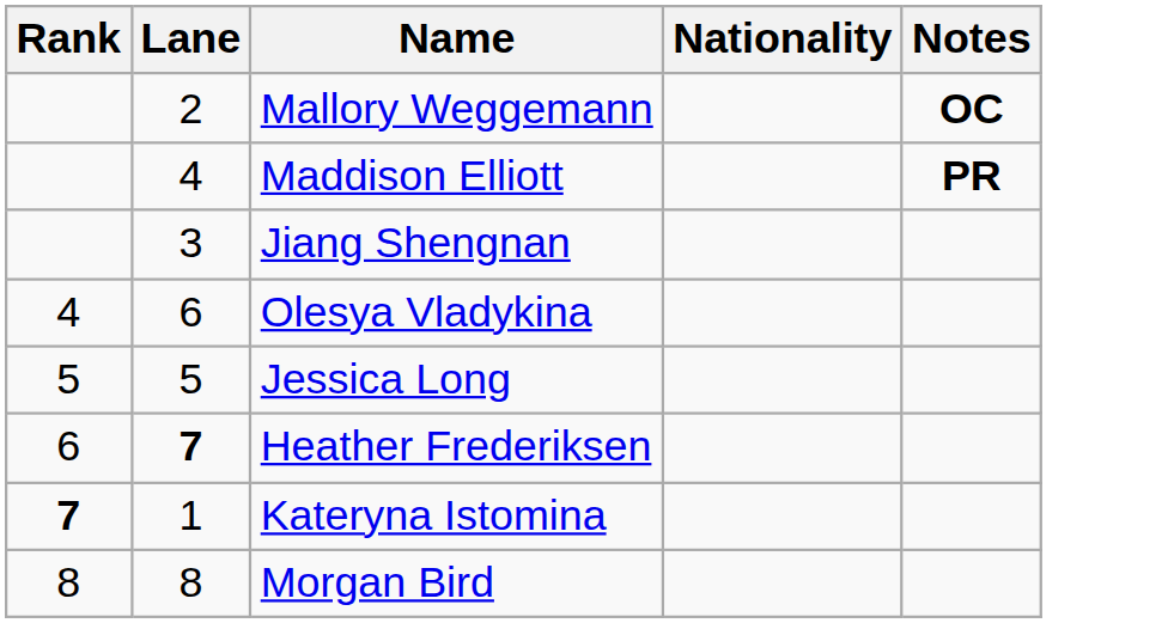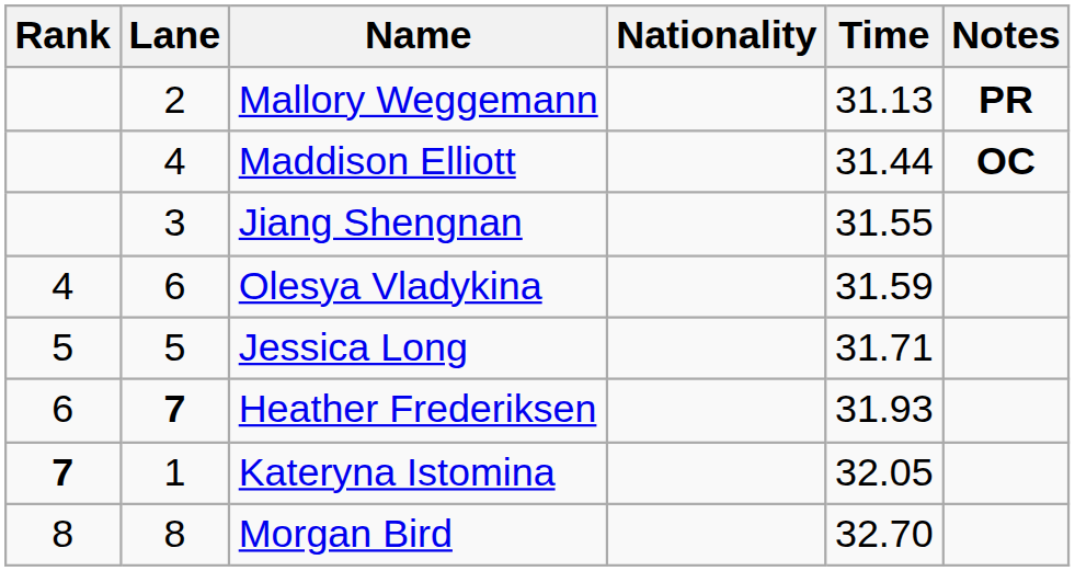 <table class="wikitable">
 <tr>
 <th>Rank</th>
 <th>Lane</th>
 <th>Name</th>
 <th>Nationality</th>
+<th>Time</th>
 <th>Notes</th>
 </tr>
 <tr>
 <td align=center></td>
 <td align=center>2</td>
 <td><a href='#'>Mallory Weggemann</a></td>
 <td></td>
-<td align=center><strong>OC</strong></td>
+<td align=center>31.13</td>
+<td align=center><strong>PR</strong></td>
 </tr>
 <tr>
 <td align=center></td>
 <td align=center>4</td>
 <td><a href='#'>Maddison Elliott</a></td>
 <td></td>
-<td align=center><strong>PR</strong></td>
+<td align=center>31.44</td>
+<td align=center><strong>OC</strong></td>
 </tr>
 <tr>
 <td align=center></td>
 <td align=center>3</td>
 <td><a href='#'>Jiang Shengnan</a></td>
 <td></td>
+<td align=center>31.55</td>
 <td align=center></td>
 </tr>
 <tr>
 <td align=center>4</td>
 <td align=center>6</td>
 <td><a href='#'>Olesya Vladykina</a></td>
 <td></td>
+<td align=center>31.59</td>
 <td align=center></td>
 </tr>
 <tr>
 <td align=center>5</td>
 <td align=center>5</td>
 <td><a href='#'>Jessica Long</a></td>
 <td></td>
+<td align=center>31.71</td>
 <td align=center></td>
 </tr>
 <tr>
 <td align=center>6</td>
 <td align=center><strong>7</strong></td>
 <td><a href='#'>Heather Frederiksen</a></td>
 <td></td>
+<td align=center>31.93</td>
 <td align=center></td>
 </tr>
 <tr>
 <td align=center><strong>7</strong></td>
 <td align=center>1</td>
 <td><a href='#'>Kateryna Istomina</a></td>
 <td></td>
+<td align=center>32.05</td>
 <td align=center></td>
 </tr>
 <tr>
 <td align=center>8</td>
 <td align=center>8</td>
 <td><a href='#'>Morgan Bird</a></td>
 <td></td>
+<td align=center>32.70</td>
 <td align=center></td>
 </tr>
 </table>
